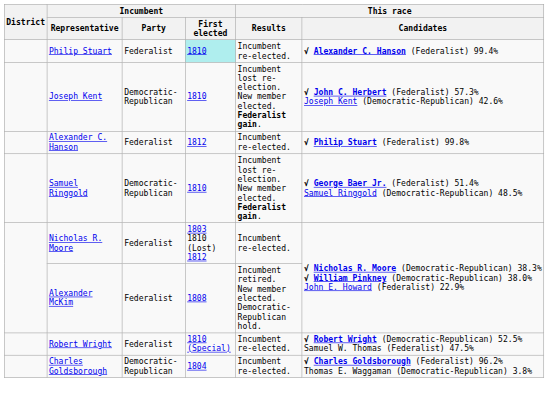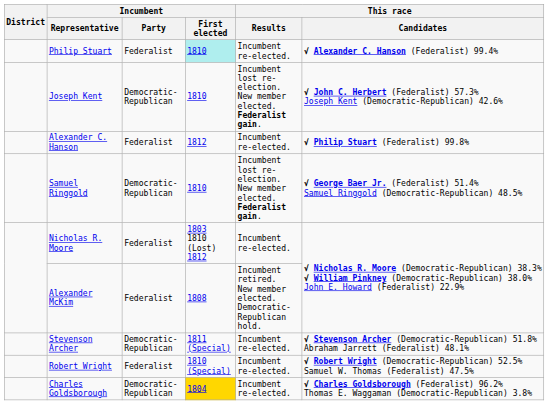 <table class=wikitable>
 <tr>
 <th rowspan=2>District</th>
 <th colspan=3>Incumbent</th>
 <th colspan=2>This race</th>
 </tr>
 <tr>
 <th>Representative</th>
 <th>Party</th>
 <th>First elected</th>
 <th>Results</th>
 <th>Candidates</th>
 </tr>
 <tr>
 <td></td>
 <td><a href='#'>Philip Stuart</a></td>
 <td>Federalist</td>
 <td style="background: paleturquoise;"><a href='#'>1810</a></td>
 <td>Incumbent re-elected.</td>
 <td nowrap><strong>√ <a href='#'>Alexander C. Hanson</a></strong> (Federalist) 99.4%</td>
 </tr>
 <tr>
 <td></td>
 <td><a href='#'>Joseph Kent</a></td>
 <td>Democratic-Republican</td>
 <td><a href='#'>1810</a></td>
 <td>Incumbent lost re-election.<br>New member elected.<br><strong>Federalist gain</strong>.</td>
 <td nowrap><strong>√ <a href='#'>John C. Herbert</a></strong> (Federalist) 57.3%<br><a href='#'>Joseph Kent</a> (Democratic-Republican) 42.6%</td>
 </tr>
 <tr>
 <td></td>
 <td><a href='#'>Alexander C. Hanson</a></td>
 <td>Federalist</td>
 <td><a href='#'>1812</a></td>
 <td>Incumbent re-elected.</td>
 <td nowrap><strong>√ <a href='#'>Philip Stuart</a></strong> (Federalist) 99.8%</td>
 </tr>
 <tr>
 <td></td>
 <td><a href='#'>Samuel Ringgold</a></td>
 <td>Democratic-Republican</td>
 <td><a href='#'>1810</a></td>
 <td>Incumbent lost re-election.<br>New member elected.<br><strong>Federalist gain</strong>.</td>
 <td nowrap><strong>√ <a href='#'>George Baer Jr.</a></strong> (Federalist) 51.4%<br><a href='#'>Samuel Ringgold</a> (Democratic-Republican) 48.5%</td>
 </tr>
 <tr>
 <td rowspan=2><br></td>
 <td><a href='#'>Nicholas R. Moore</a></td>
 <td>Federalist</td>
 <td><a href='#'>1803</a><br>1810 (Lost)<br><a href='#'>1812</a></td>
 <td>Incumbent re-elected.</td>
 <td rowspan=2 nowrap><strong>√ <a href='#'>Nicholas R. Moore</a></strong> (Democratic-Republican) 38.3%<br><strong>√ <a href='#'>William Pinkney</a></strong> (Democratic-Republican) 38.0%<br><a href='#'>John E. Howard</a> (Federalist) 22.9%</td>
 </tr>
 <tr>
 <td><a href='#'>Alexander McKim</a></td>
 <td>Federalist</td>
 <td><a href='#'>1808</a></td>
 <td>Incumbent retired.<br>New member elected.<br>Democratic-Republican hold.</td>
 </tr>
 <tr>
 <td></td>
+<td><a href='#'>Stevenson Archer</a></td>
+<td>Democratic-Republican</td>
+<td><a href='#'>1811 (Special)</a></td>
+<td>Incumbent re-elected.</td>
+<td nowrap><strong>√ <a href='#'>Stevenson Archer</a></strong> (Democratic-Republican) 51.8%<br>Abraham Jarrett (Federalist) 48.1%</td>
+</tr>
+<tr>
+<td></td>
 <td><a href='#'>Robert Wright</a></td>
 <td>Federalist</td>
 <td><a href='#'>1810 (Special)</a></td>
 <td>Incumbent re-elected.</td>
 <td nowrap><strong>√ <a href='#'>Robert Wright</a></strong> (Democratic-Republican) 52.5%<br>Samuel W. Thomas (Federalist) 47.5%</td>
 </tr>
 <tr>
 <td></td>
 <td><a href='#'>Charles Goldsborough</a></td>
 <td>Democratic-Republican</td>
-<td><a href='#'>1804</a></td>
+<td style="background: gold;"><a href='#'>1804</a></td>
 <td>Incumbent re-elected.</td>
 <td nowrap><strong>√ <a href='#'>Charles Goldsborough</a></strong> (Federalist) 96.2%<br>Thomas E. Waggaman (Democratic-Republican) 3.8%</td>
 </tr>
 </table>
